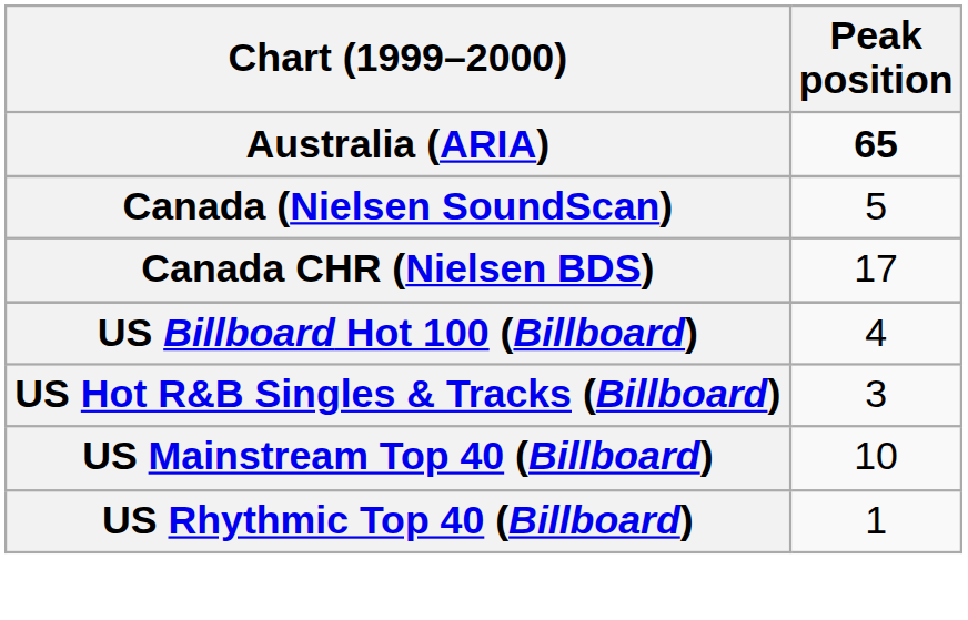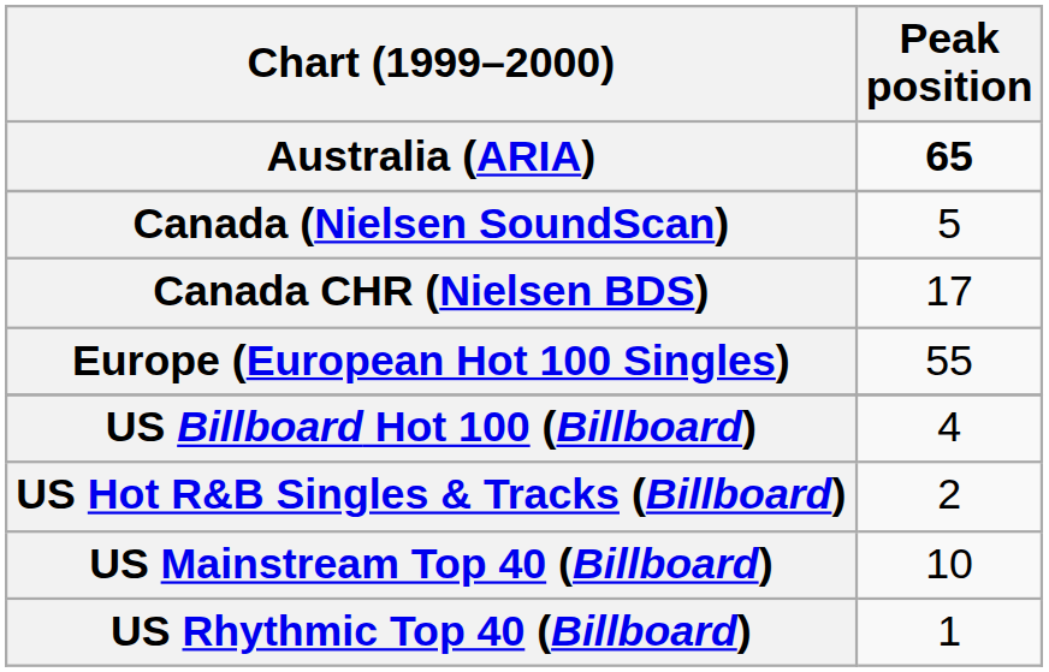 <table class="wikitable sortable plainrowheaders" style="text-align:center">
 <tr>
 <th scope="col">Chart (1999–2000)</th>
 <th scope="col">Peak<br>position</th>
 </tr>
 <tr>
 <th scope="row">Australia (<a href='#'>ARIA</a>)</th>
 <td><strong>65</strong></td>
 </tr>
 <tr>
 </tr>
 <tr>
 </tr>
 <tr>
 <th scope="row">Canada (<a href='#'>Nielsen SoundScan</a>)</th>
 <td>5</td>
 </tr>
 <tr>
 <th scope="row">Canada CHR (<a href='#'>Nielsen BDS</a>)</th>
 <td style="text-align:center">17</td>
+</tr>
+<tr>
+<th scope="row">Europe (<a href='#'>European Hot 100 Singles</a>)</th>
+<td>55</td>
 </tr>
 <tr>
 </tr>
 <tr>
 </tr>
 <tr>
 </tr>
 <tr>
 </tr>
 <tr>
 </tr>
 <tr>
 </tr>
 <tr>
 </tr>
 <tr>
 </tr>
 <tr>
 </tr>
 <tr>
 </tr>
 <tr>
 </tr>
 <tr>
 <th scope="row">US <a href='#'><em>Billboard</em> Hot 100</a> (<em><a href='#'>Billboard</a></em>)</th>
 <td>4</td>
 </tr>
 <tr>
 <th scope="row">US <a href='#'>Hot R&B Singles & Tracks</a> (<em><a href='#'>Billboard</a></em>)</th>
-<td>3</td>
+<td>2</td>
 </tr>
 <tr>
 <th scope="row">US <a href='#'>Mainstream Top 40</a> (<em><a href='#'>Billboard</a></em>)</th>
 <td>10</td>
 </tr>
 <tr>
 <th scope="row">US <a href='#'>Rhythmic Top 40</a> (<em><a href='#'>Billboard</a></em>)</th>
 <td>1</td>
 </tr>
 </table>
